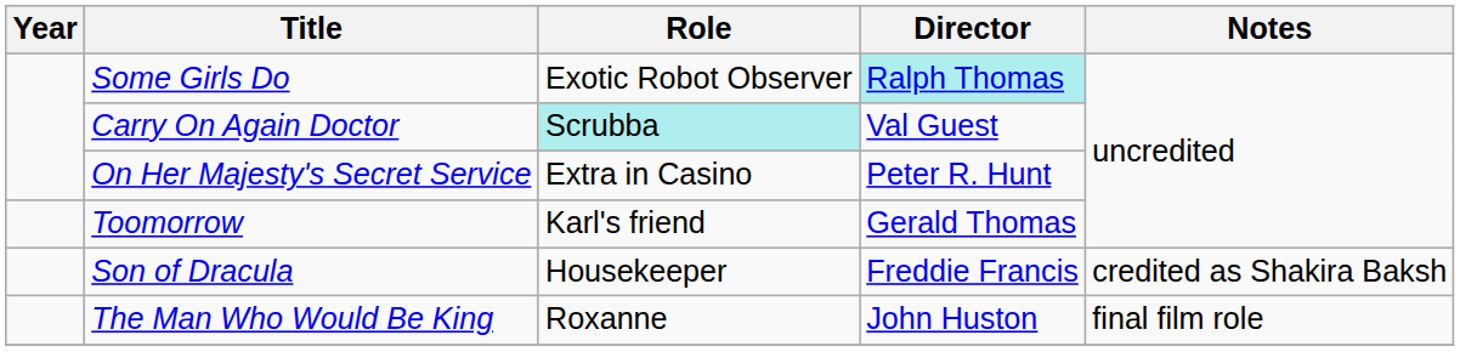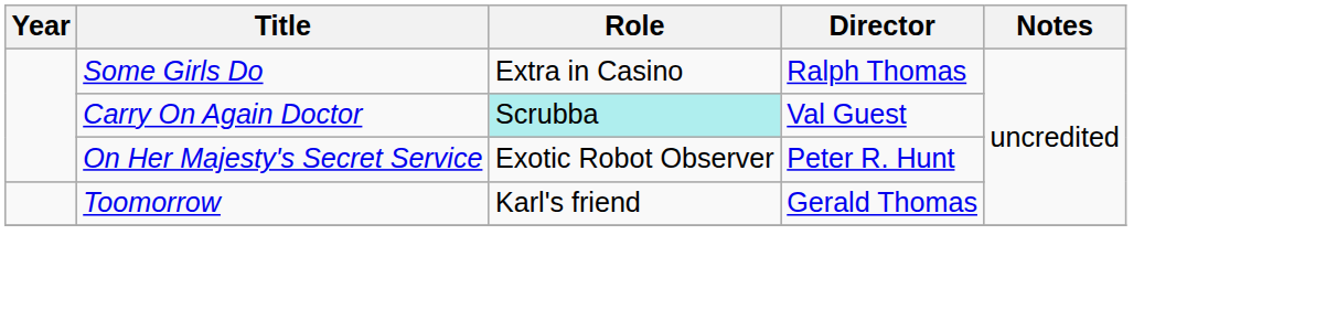 <table class="wikitable sortable">
 <tr>
 <th>Year</th>
 <th>Title</th>
 <th>Role</th>
 <th>Director</th>
 <th class="unsortable">Notes</th>
 </tr>
 <tr>
 <td rowspan="3"></td>
 <td><em><a href='#'>Some Girls Do</a></em></td>
-<td>Exotic Robot Observer</td>
-<td style="background: paleturquoise;"><a href='#'>Ralph Thomas</a></td>
+<td>Extra in Casino</td>
+<td><a href='#'>Ralph Thomas</a></td>
 <td rowspan="4">uncredited</td>
 </tr>
 <tr>
 <td><em><a href='#'>Carry On Again Doctor</a></em></td>
 <td style="background: paleturquoise;">Scrubba</td>
 <td><a href='#'>Val Guest</a></td>
 </tr>
 <tr>
 <td><em><a href='#'>On Her Majesty's Secret Service</a></em></td>
-<td>Extra in Casino</td>
+<td>Exotic Robot Observer</td>
 <td><a href='#'>Peter R. Hunt</a></td>
 </tr>
 <tr>
 <td></td>
 <td><em><a href='#'>Toomorrow</a></em></td>
 <td>Karl's friend</td>
 <td><a href='#'>Gerald Thomas</a></td>
 </tr>
 <tr>
-<td></td>
-<td><em><a href='#'>Son of Dracula</a></em></td>
-<td>Housekeeper</td>
-<td><a href='#'>Freddie Francis</a></td>
-<td>credited as Shakira Baksh</td>
-</tr>
-<tr>
-<td></td>
-<td><em><a href='#'>The Man Who Would Be King</a></em></td>
-<td>Roxanne</td>
-<td><a href='#'>John Huston</a></td>
-<td>final film role</td>
-</tr>
-<tr>
 </tr>
 </table>
